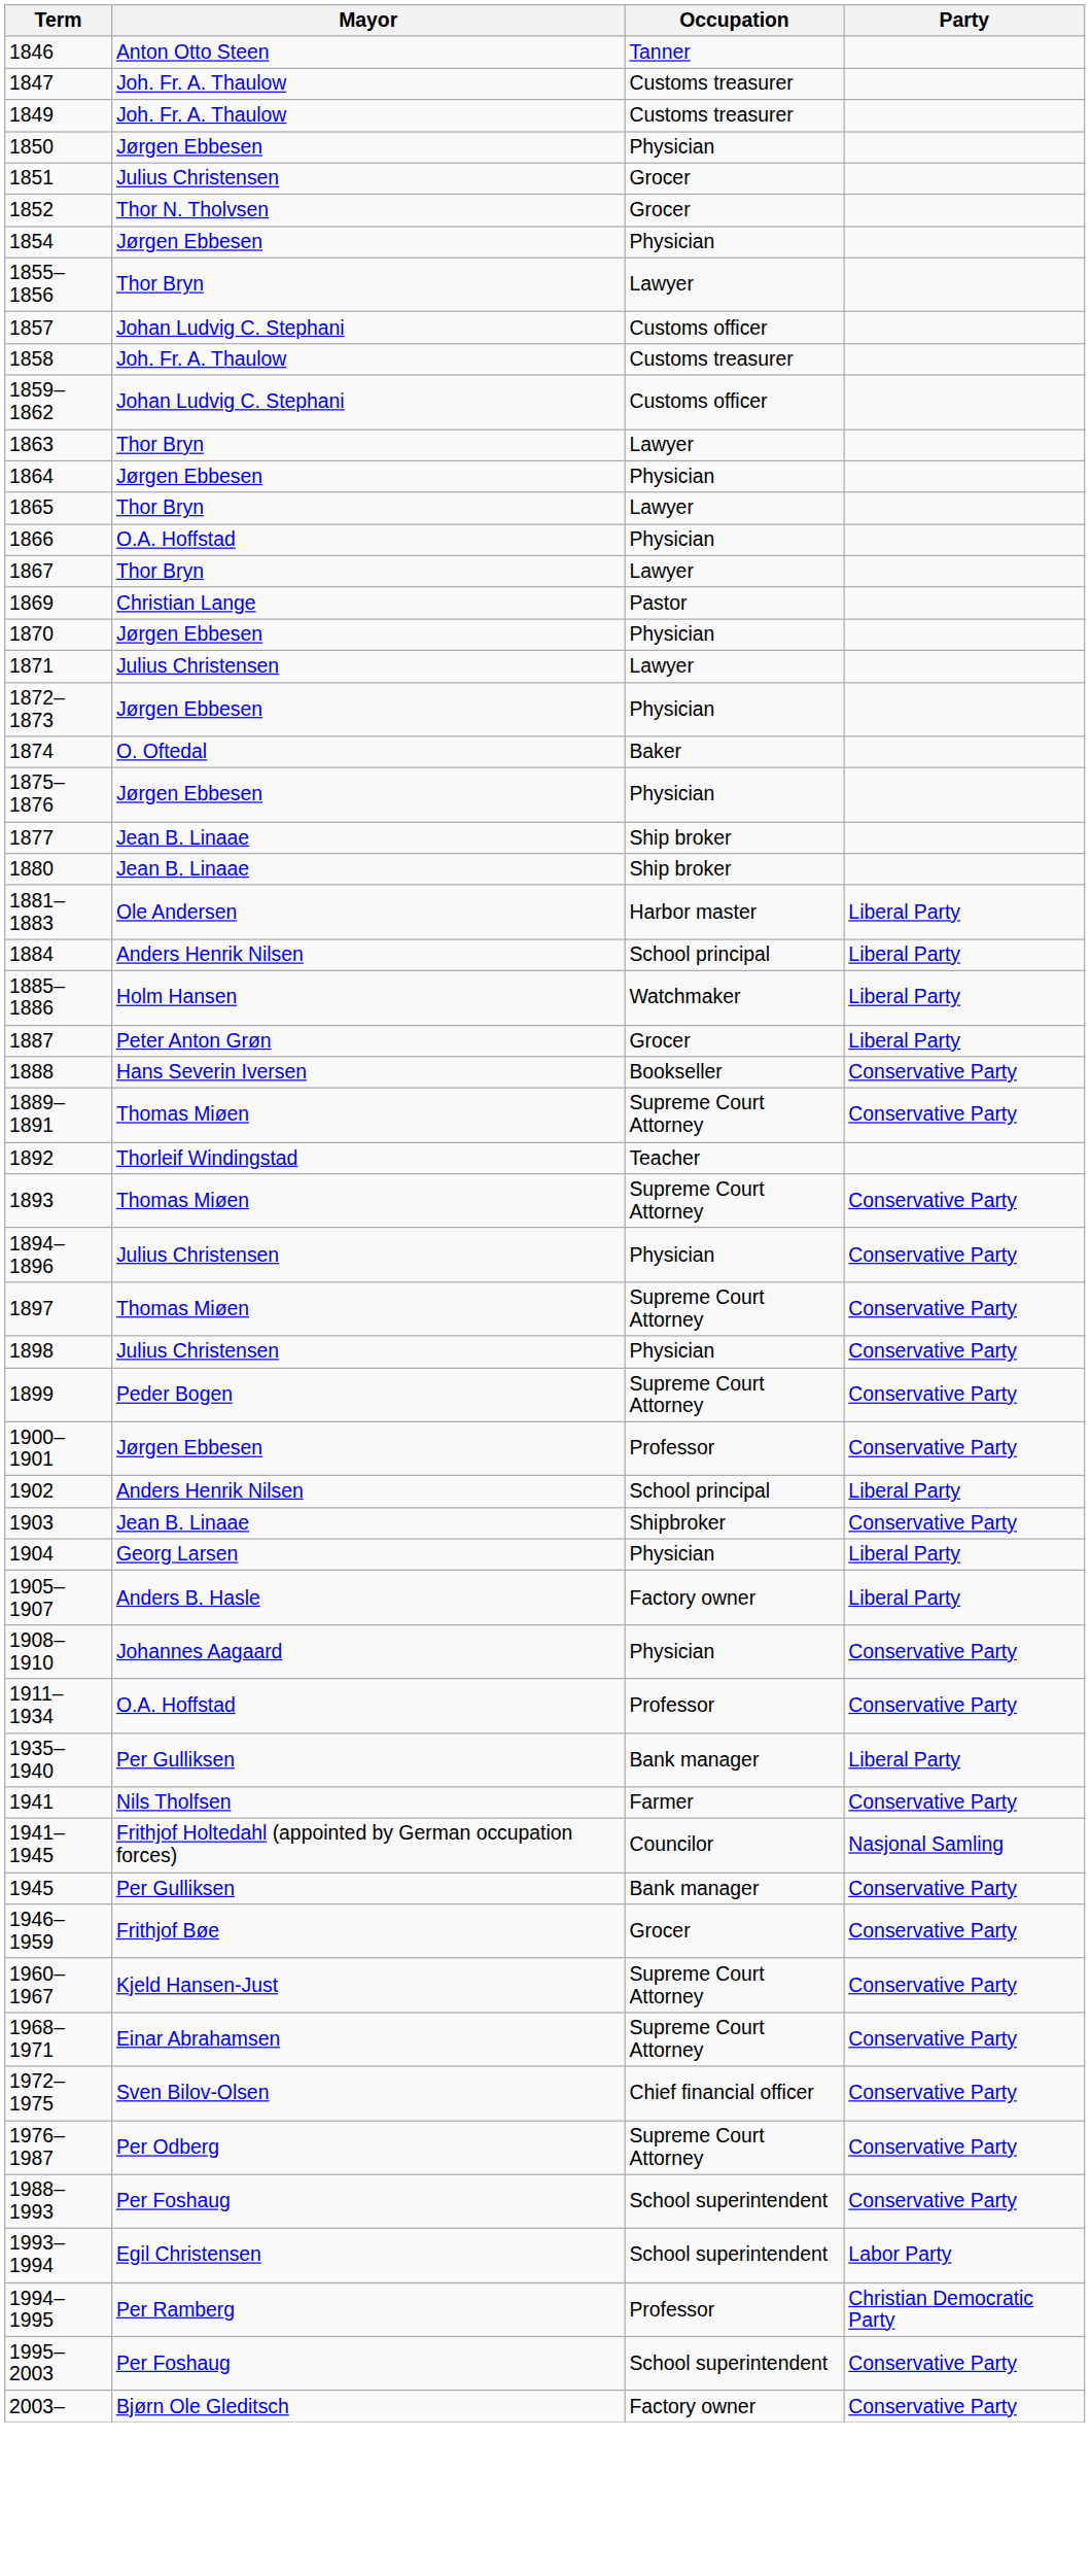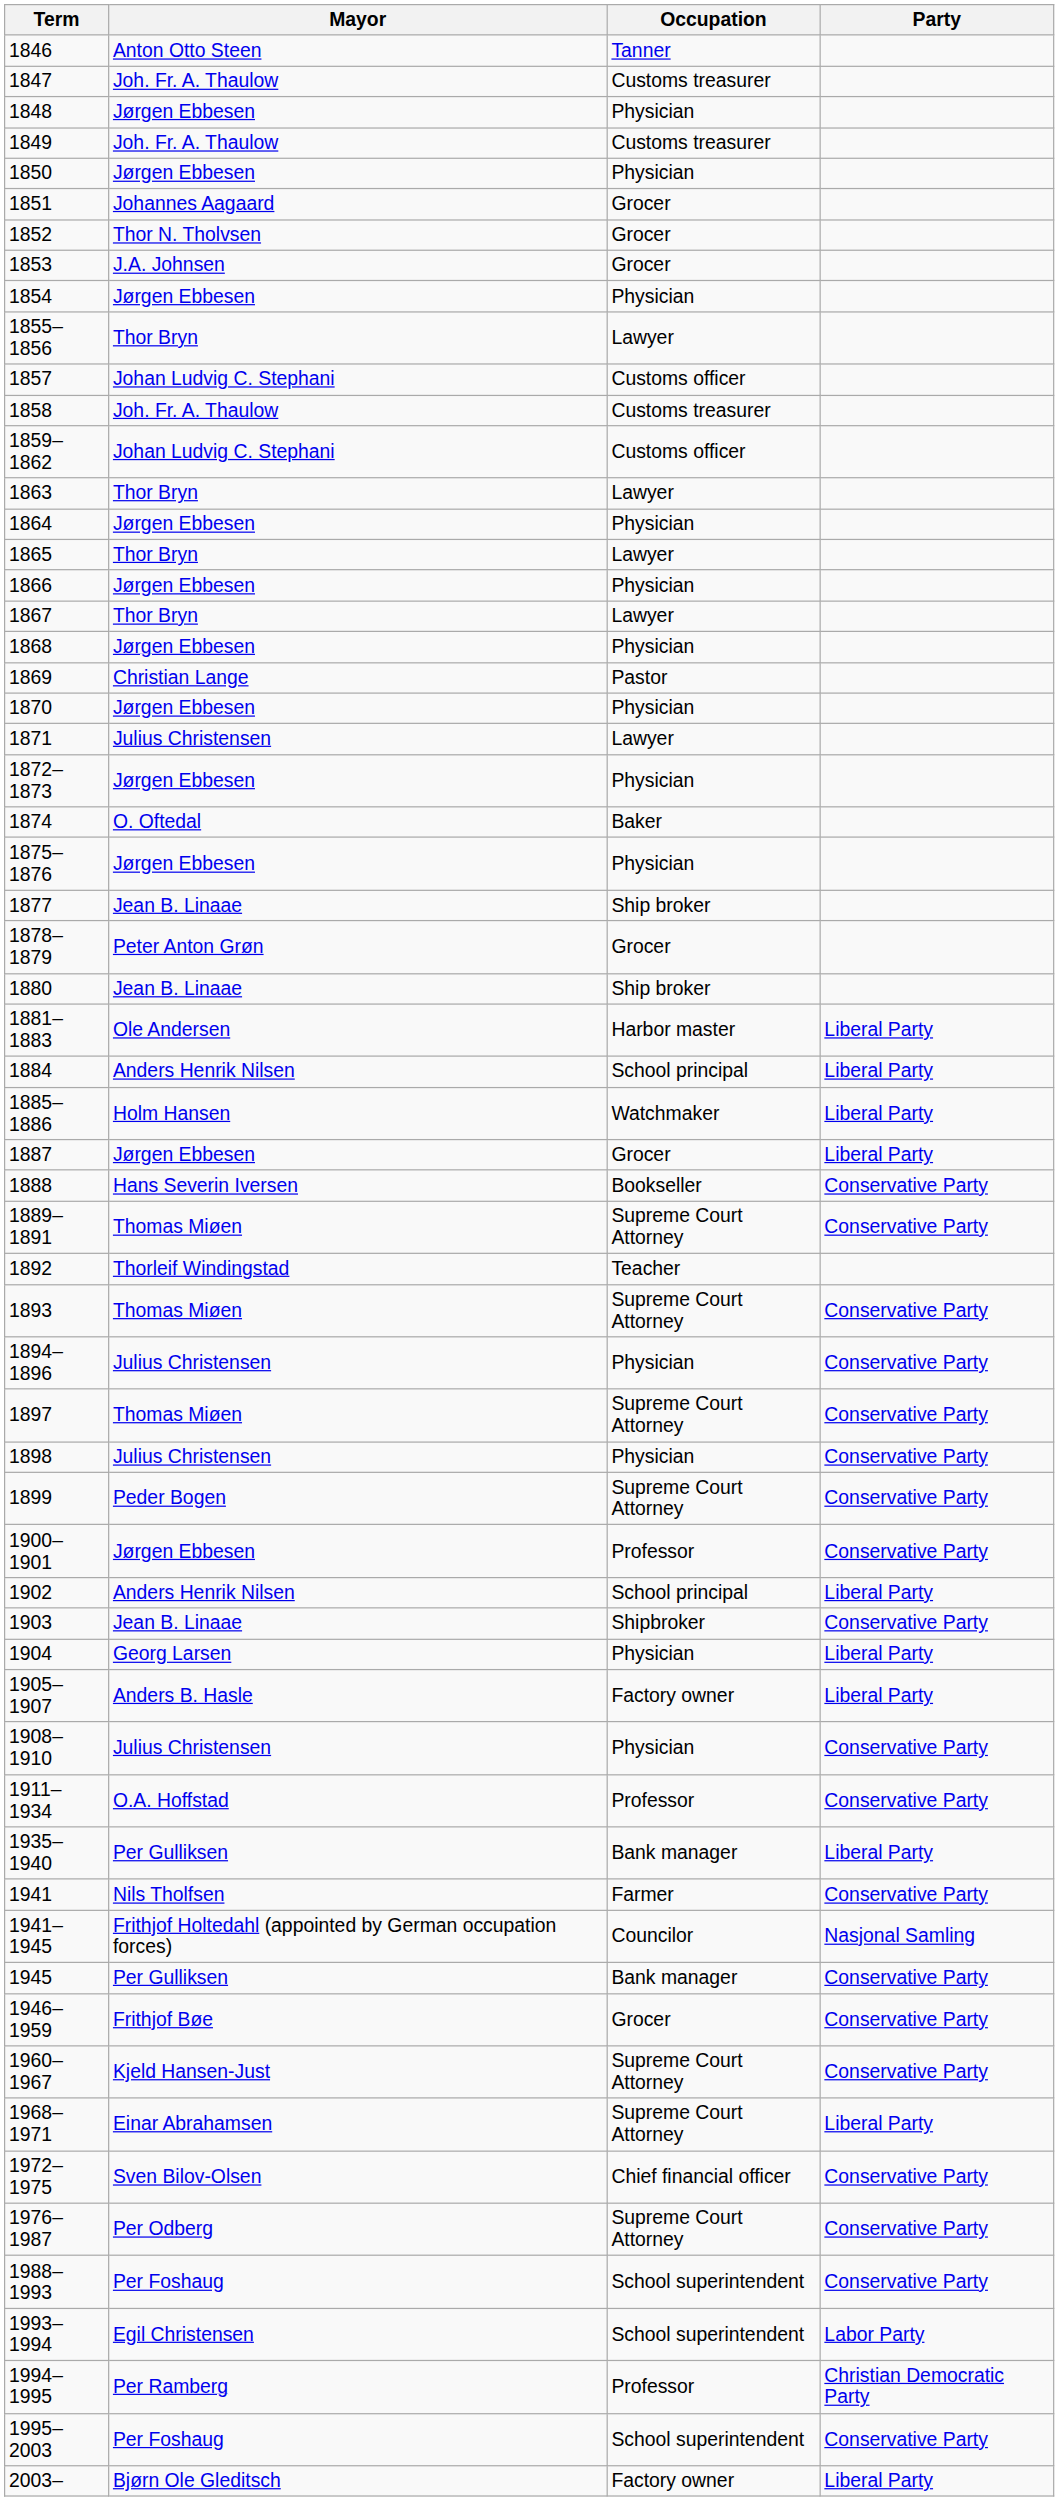 <table class="wikitable">
 <tr>
 <th>Term</th>
 <th>Mayor</th>
 <th>Occupation</th>
 <th>Party</th>
 </tr>
 <tr>
 <td>1846</td>
 <td><a href='#'>Anton Otto Steen</a></td>
 <td><a href='#'>Tanner</a></td>
 <td></td>
 </tr>
 <tr>
 <td>1847</td>
 <td><a href='#'>Joh. Fr. A. Thaulow</a></td>
 <td>Customs treasurer</td>
 <td></td>
 </tr>
 <tr>
+<td>1848</td>
+<td><a href='#'>Jørgen Ebbesen</a></td>
+<td>Physician</td>
+<td></td>
+</tr>
+<tr>
 <td>1849</td>
 <td><a href='#'>Joh. Fr. A. Thaulow</a></td>
 <td>Customs treasurer</td>
 <td></td>
 </tr>
 <tr>
 <td>1850</td>
 <td><a href='#'>Jørgen Ebbesen</a></td>
 <td>Physician</td>
 <td></td>
 </tr>
 <tr>
 <td>1851</td>
-<td><a href='#'>Julius Christensen</a></td>
+<td><a href='#'>Johannes Aagaard</a></td>
 <td>Grocer</td>
 <td></td>
 </tr>
 <tr>
 <td>1852</td>
 <td><a href='#'>Thor N. Tholvsen</a></td>
+<td>Grocer</td>
+<td></td>
+</tr>
+<tr>
+<td>1853</td>
+<td><a href='#'>J.A. Johnsen</a></td>
 <td>Grocer</td>
 <td></td>
 </tr>
 <tr>
 <td>1854</td>
 <td><a href='#'>Jørgen Ebbesen</a></td>
 <td>Physician</td>
 <td></td>
 </tr>
 <tr>
 <td>1855–1856</td>
 <td><a href='#'>Thor Bryn</a></td>
 <td>Lawyer</td>
 <td></td>
 </tr>
 <tr>
 <td>1857</td>
 <td><a href='#'>Johan Ludvig C. Stephani</a></td>
 <td>Customs officer</td>
 <td></td>
 </tr>
 <tr>
 <td>1858</td>
 <td><a href='#'>Joh. Fr. A. Thaulow</a></td>
 <td>Customs treasurer</td>
 <td></td>
 </tr>
 <tr>
 <td>1859–1862</td>
 <td><a href='#'>Johan Ludvig C. Stephani</a></td>
 <td>Customs officer</td>
 <td></td>
 </tr>
 <tr>
 <td>1863</td>
 <td><a href='#'>Thor Bryn</a></td>
 <td>Lawyer</td>
 <td></td>
 </tr>
 <tr>
 <td>1864</td>
 <td><a href='#'>Jørgen Ebbesen</a></td>
 <td>Physician</td>
 <td></td>
 </tr>
 <tr>
 <td>1865</td>
 <td><a href='#'>Thor Bryn</a></td>
 <td>Lawyer</td>
 <td></td>
 </tr>
 <tr>
 <td>1866</td>
-<td><a href='#'>O.A. Hoffstad</a></td>
+<td><a href='#'>Jørgen Ebbesen</a></td>
 <td>Physician</td>
 <td></td>
 </tr>
 <tr>
 <td>1867</td>
 <td><a href='#'>Thor Bryn</a></td>
 <td>Lawyer</td>
+<td></td>
+</tr>
+<tr>
+<td>1868</td>
+<td><a href='#'>Jørgen Ebbesen</a></td>
+<td>Physician</td>
 <td></td>
 </tr>
 <tr>
 <td>1869</td>
 <td><a href='#'>Christian Lange</a></td>
 <td>Pastor</td>
 <td></td>
 </tr>
 <tr>
 <td>1870</td>
 <td><a href='#'>Jørgen Ebbesen</a></td>
 <td>Physician</td>
 <td></td>
 </tr>
 <tr>
 <td>1871</td>
 <td><a href='#'>Julius Christensen</a></td>
 <td>Lawyer</td>
 <td></td>
 </tr>
 <tr>
 <td>1872–1873</td>
 <td><a href='#'>Jørgen Ebbesen</a></td>
 <td>Physician</td>
 <td></td>
 </tr>
 <tr>
 <td>1874</td>
 <td><a href='#'>O. Oftedal</a></td>
 <td>Baker</td>
 <td></td>
 </tr>
 <tr>
 <td>1875–1876</td>
 <td><a href='#'>Jørgen Ebbesen</a></td>
 <td>Physician</td>
 <td></td>
 </tr>
 <tr>
 <td>1877</td>
 <td><a href='#'>Jean B. Linaae</a></td>
 <td>Ship broker</td>
 <td></td>
 </tr>
 <tr>
+<td>1878–1879</td>
+<td><a href='#'>Peter Anton Grøn</a></td>
+<td>Grocer</td>
+<td></td>
+</tr>
+<tr>
 <td>1880</td>
 <td><a href='#'>Jean B. Linaae</a></td>
 <td>Ship broker</td>
 <td></td>
 </tr>
 <tr>
 <td>1881–1883</td>
 <td><a href='#'>Ole Andersen</a></td>
 <td>Harbor master</td>
 <td><a href='#'>Liberal Party</a></td>
 </tr>
 <tr>
 <td>1884</td>
 <td><a href='#'>Anders Henrik Nilsen</a></td>
 <td>School principal</td>
 <td><a href='#'>Liberal Party</a></td>
 </tr>
 <tr>
 <td>1885–1886</td>
 <td><a href='#'>Holm Hansen</a></td>
 <td>Watchmaker</td>
 <td><a href='#'>Liberal Party</a></td>
 </tr>
 <tr>
 <td>1887</td>
-<td><a href='#'>Peter Anton Grøn</a></td>
+<td><a href='#'>Jørgen Ebbesen</a></td>
 <td>Grocer</td>
 <td><a href='#'>Liberal Party</a></td>
 </tr>
 <tr>
 <td>1888</td>
 <td><a href='#'>Hans Severin Iversen</a></td>
 <td>Bookseller</td>
 <td><a href='#'>Conservative Party</a></td>
 </tr>
 <tr>
 <td>1889–1891</td>
 <td><a href='#'>Thomas Miøen</a></td>
 <td>Supreme Court Attorney</td>
 <td><a href='#'>Conservative Party</a></td>
 </tr>
 <tr>
 <td>1892</td>
 <td><a href='#'>Thorleif Windingstad</a></td>
 <td>Teacher</td>
 <td></td>
 </tr>
 <tr>
 <td>1893</td>
 <td><a href='#'>Thomas Miøen</a></td>
 <td>Supreme Court Attorney</td>
 <td><a href='#'>Conservative Party</a></td>
 </tr>
 <tr>
 <td>1894–1896</td>
 <td><a href='#'>Julius Christensen</a></td>
 <td>Physician</td>
 <td><a href='#'>Conservative Party</a></td>
 </tr>
 <tr>
 <td>1897</td>
 <td><a href='#'>Thomas Miøen</a></td>
 <td>Supreme Court Attorney</td>
 <td><a href='#'>Conservative Party</a></td>
 </tr>
 <tr>
 <td>1898</td>
 <td><a href='#'>Julius Christensen</a></td>
 <td>Physician</td>
 <td><a href='#'>Conservative Party</a></td>
 </tr>
 <tr>
 <td>1899</td>
 <td><a href='#'>Peder Bogen</a></td>
 <td>Supreme Court Attorney</td>
 <td><a href='#'>Conservative Party</a></td>
 </tr>
 <tr>
 <td>1900–1901</td>
 <td><a href='#'>Jørgen Ebbesen</a></td>
 <td>Professor</td>
 <td><a href='#'>Conservative Party</a></td>
 </tr>
 <tr>
 <td>1902</td>
 <td><a href='#'>Anders Henrik Nilsen</a></td>
 <td>School principal</td>
 <td><a href='#'>Liberal Party</a></td>
 </tr>
 <tr>
 <td>1903</td>
 <td><a href='#'>Jean B. Linaae</a></td>
 <td>Shipbroker</td>
 <td><a href='#'>Conservative Party</a></td>
 </tr>
 <tr>
 <td>1904</td>
 <td><a href='#'>Georg Larsen</a></td>
 <td>Physician</td>
 <td><a href='#'>Liberal Party</a></td>
 </tr>
 <tr>
 <td>1905–1907</td>
 <td><a href='#'>Anders B. Hasle</a></td>
 <td>Factory owner</td>
 <td><a href='#'>Liberal Party</a></td>
 </tr>
 <tr>
 <td>1908–1910</td>
-<td><a href='#'>Johannes Aagaard</a></td>
+<td><a href='#'>Julius Christensen</a></td>
 <td>Physician</td>
 <td><a href='#'>Conservative Party</a></td>
 </tr>
 <tr>
 <td>1911–1934</td>
 <td><a href='#'>O.A. Hoffstad</a></td>
 <td>Professor</td>
 <td><a href='#'>Conservative Party</a></td>
 </tr>
 <tr>
 <td>1935–1940</td>
 <td><a href='#'>Per Gulliksen</a></td>
 <td>Bank manager</td>
 <td><a href='#'>Liberal Party</a></td>
 </tr>
 <tr>
 <td>1941</td>
 <td><a href='#'>Nils Tholfsen</a></td>
 <td>Farmer</td>
 <td><a href='#'>Conservative Party</a></td>
 </tr>
 <tr>
 <td>1941–1945</td>
 <td><a href='#'>Frithjof Holtedahl</a> (appointed by German occupation forces)</td>
 <td>Councilor</td>
 <td><a href='#'>Nasjonal Samling</a></td>
 </tr>
 <tr>
 <td>1945</td>
 <td><a href='#'>Per Gulliksen</a></td>
 <td>Bank manager</td>
 <td><a href='#'>Conservative Party</a></td>
 </tr>
 <tr>
 <td>1946–1959</td>
 <td><a href='#'>Frithjof Bøe</a></td>
 <td>Grocer</td>
 <td><a href='#'>Conservative Party</a></td>
 </tr>
 <tr>
 <td>1960–1967</td>
 <td><a href='#'>Kjeld Hansen-Just</a></td>
 <td>Supreme Court Attorney</td>
 <td><a href='#'>Conservative Party</a></td>
 </tr>
 <tr>
 <td>1968–1971</td>
 <td><a href='#'>Einar Abrahamsen</a></td>
 <td>Supreme Court Attorney</td>
-<td><a href='#'>Conservative Party</a></td>
+<td><a href='#'>Liberal Party</a></td>
 </tr>
 <tr>
 <td>1972–1975</td>
 <td><a href='#'>Sven Bilov-Olsen</a></td>
 <td>Chief financial officer</td>
 <td><a href='#'>Conservative Party</a></td>
 </tr>
 <tr>
 <td>1976–1987</td>
 <td><a href='#'>Per Odberg</a></td>
 <td>Supreme Court Attorney</td>
 <td><a href='#'>Conservative Party</a></td>
 </tr>
 <tr>
 <td>1988–1993</td>
 <td><a href='#'>Per Foshaug</a></td>
 <td>School superintendent</td>
 <td><a href='#'>Conservative Party</a></td>
 </tr>
 <tr>
 <td>1993–1994</td>
 <td><a href='#'>Egil Christensen</a></td>
 <td>School superintendent</td>
 <td><a href='#'>Labor Party</a></td>
 </tr>
 <tr>
 <td>1994–1995</td>
 <td><a href='#'>Per Ramberg</a></td>
 <td>Professor</td>
 <td><a href='#'>Christian Democratic Party</a></td>
 </tr>
 <tr>
 <td>1995–2003</td>
 <td><a href='#'>Per Foshaug</a></td>
 <td>School superintendent</td>
 <td><a href='#'>Conservative Party</a></td>
 </tr>
 <tr>
 <td>2003–</td>
 <td><a href='#'>Bjørn Ole Gleditsch</a></td>
 <td>Factory owner</td>
-<td><a href='#'>Conservative Party</a></td>
+<td><a href='#'>Liberal Party</a></td>
 </tr>
 </table>
